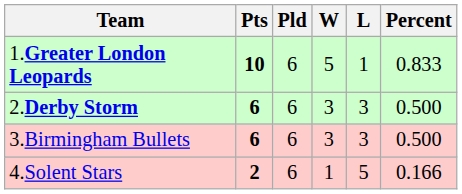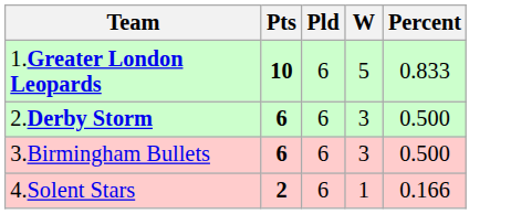 <table class="wikitable" style="text-align: center;">
 <tr>
 <th style="width:175px;">Team</th>
 <th style="width:20px;" abbr="Points">Pts</th>
 <th style="width:20px;" abbr="Played">Pld</th>
 <th style="width:20px;" abbr="Won">W</th>
-<th style="width:20px;" abbr="Lost">L</th>
 <th style="width:20px;" abbr="Percentage">Percent</th>
 </tr>
 <tr style="background:#cfc;">
 <td style="text-align:left;">1.<strong><a href='#'>Greater London Leopards</a></strong></td>
 <td><strong>10</strong></td>
 <td>6</td>
 <td>5</td>
-<td>1</td>
 <td>0.833</td>
 </tr>
 <tr style="background:#cfc;">
 <td style="text-align:left;">2.<strong><a href='#'>Derby Storm</a></strong></td>
 <td><strong>6</strong></td>
 <td>6</td>
-<td>3</td>
 <td>3</td>
 <td>0.500</td>
 </tr>
 <tr style="background:#fcc;">
 <td style="text-align:left;">3.<a href='#'>Birmingham Bullets</a></td>
 <td><strong>6</strong></td>
 <td>6</td>
 <td>3</td>
-<td>3</td>
 <td>0.500</td>
 </tr>
 <tr style="background:#fcc;">
 <td style="text-align:left;">4.<a href='#'>Solent Stars</a></td>
 <td><strong>2</strong></td>
 <td>6</td>
 <td>1</td>
-<td>5</td>
 <td>0.166</td>
 </tr>
 </table>
